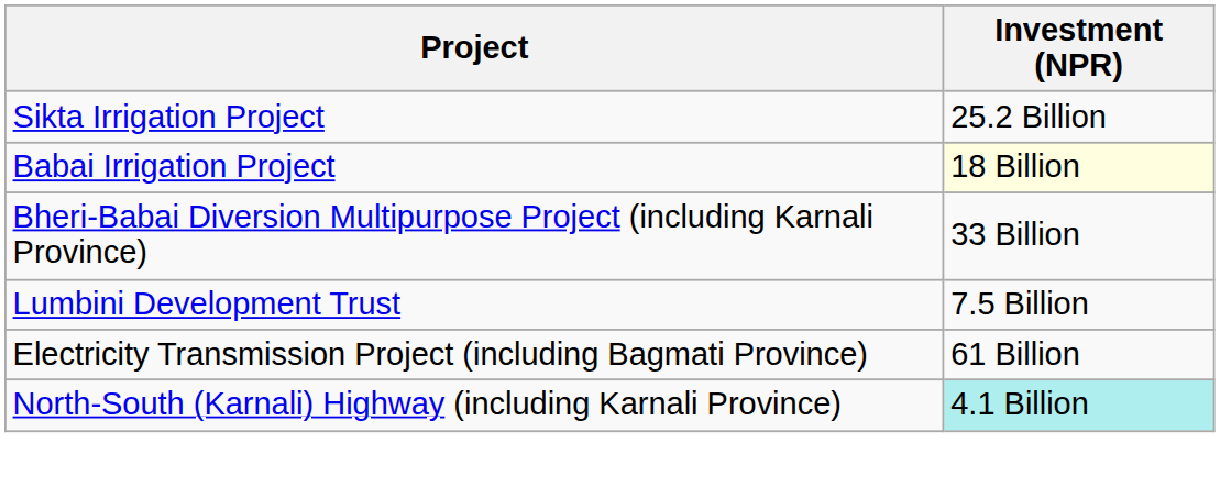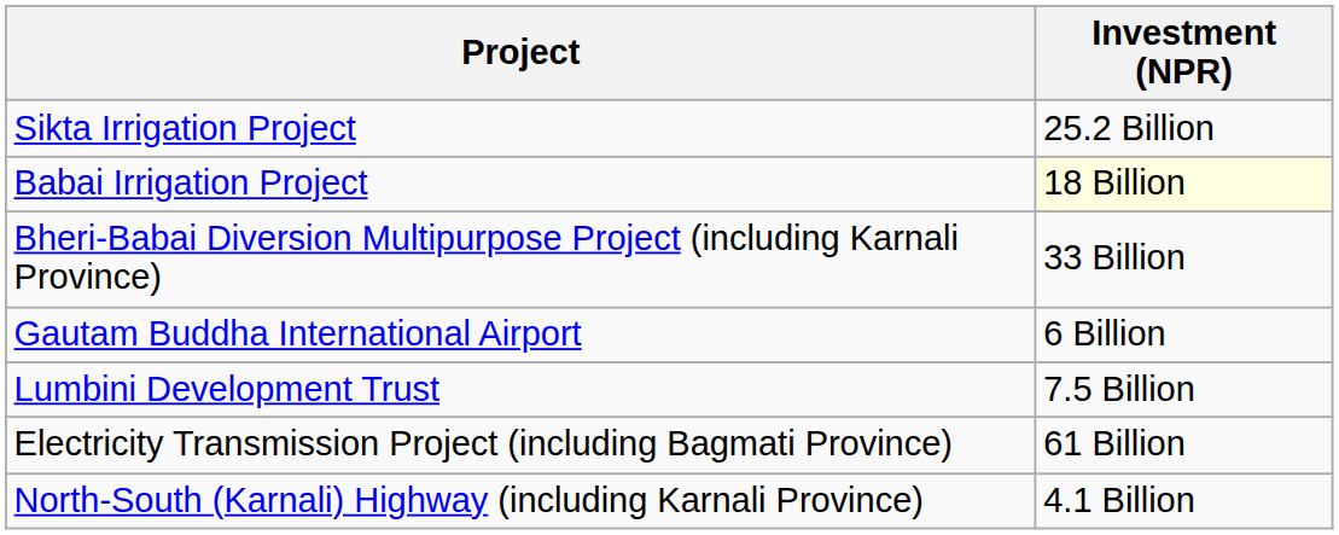 <table class="wikitable">
 <tr>
 <th>Project</th>
 <th>Investment (NPR)</th>
 </tr>
 <tr>
 <td><a href='#'>Sikta Irrigation Project</a></td>
 <td>25.2 Billion</td>
 </tr>
 <tr>
 <td><a href='#'>Babai Irrigation Project</a></td>
 <td style="background: lightyellow;">18 Billion</td>
 </tr>
 <tr>
 <td><a href='#'>Bheri-Babai Diversion Multipurpose Project</a> (including Karnali Province)</td>
 <td>33 Billion</td>
 </tr>
 <tr>
+<td><a href='#'>Gautam Buddha International Airport</a></td>
+<td>6 Billion</td>
+</tr>
+<tr>
 <td><a href='#'>Lumbini Development Trust</a></td>
 <td>7.5 Billion</td>
 </tr>
 <tr>
 <td>Electricity Transmission Project (including Bagmati Province)</td>
 <td>61 Billion</td>
 </tr>
 <tr>
 <td><a href='#'>North-South (Karnali) Highway</a> (including Karnali Province)</td>
-<td style="background: paleturquoise;">4.1 Billion</td>
+<td>4.1 Billion</td>
 </tr>
 </table>
